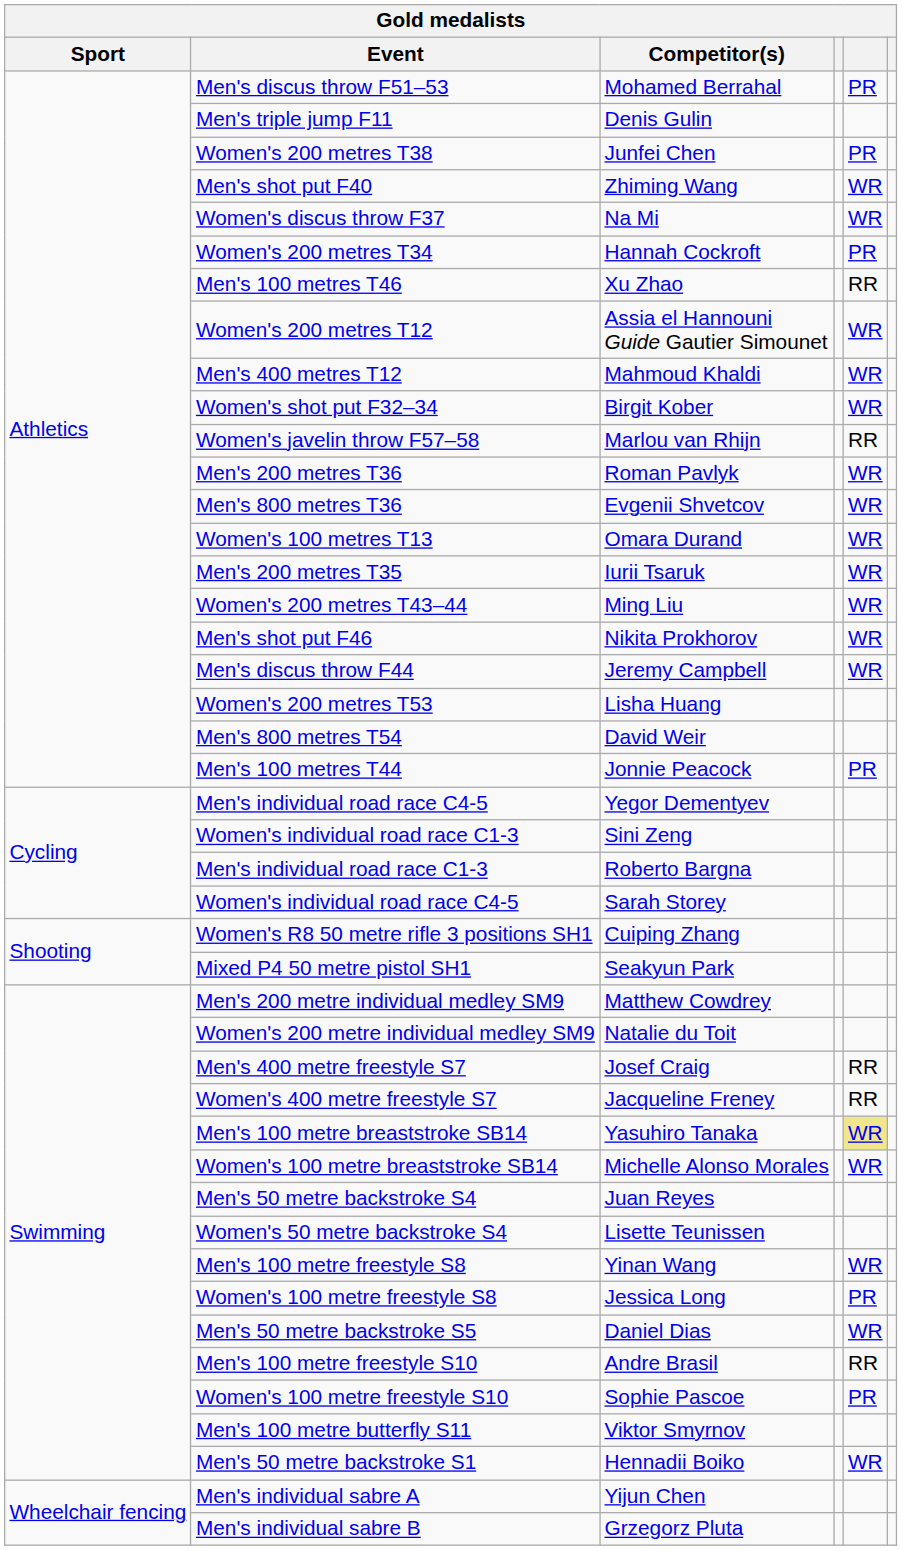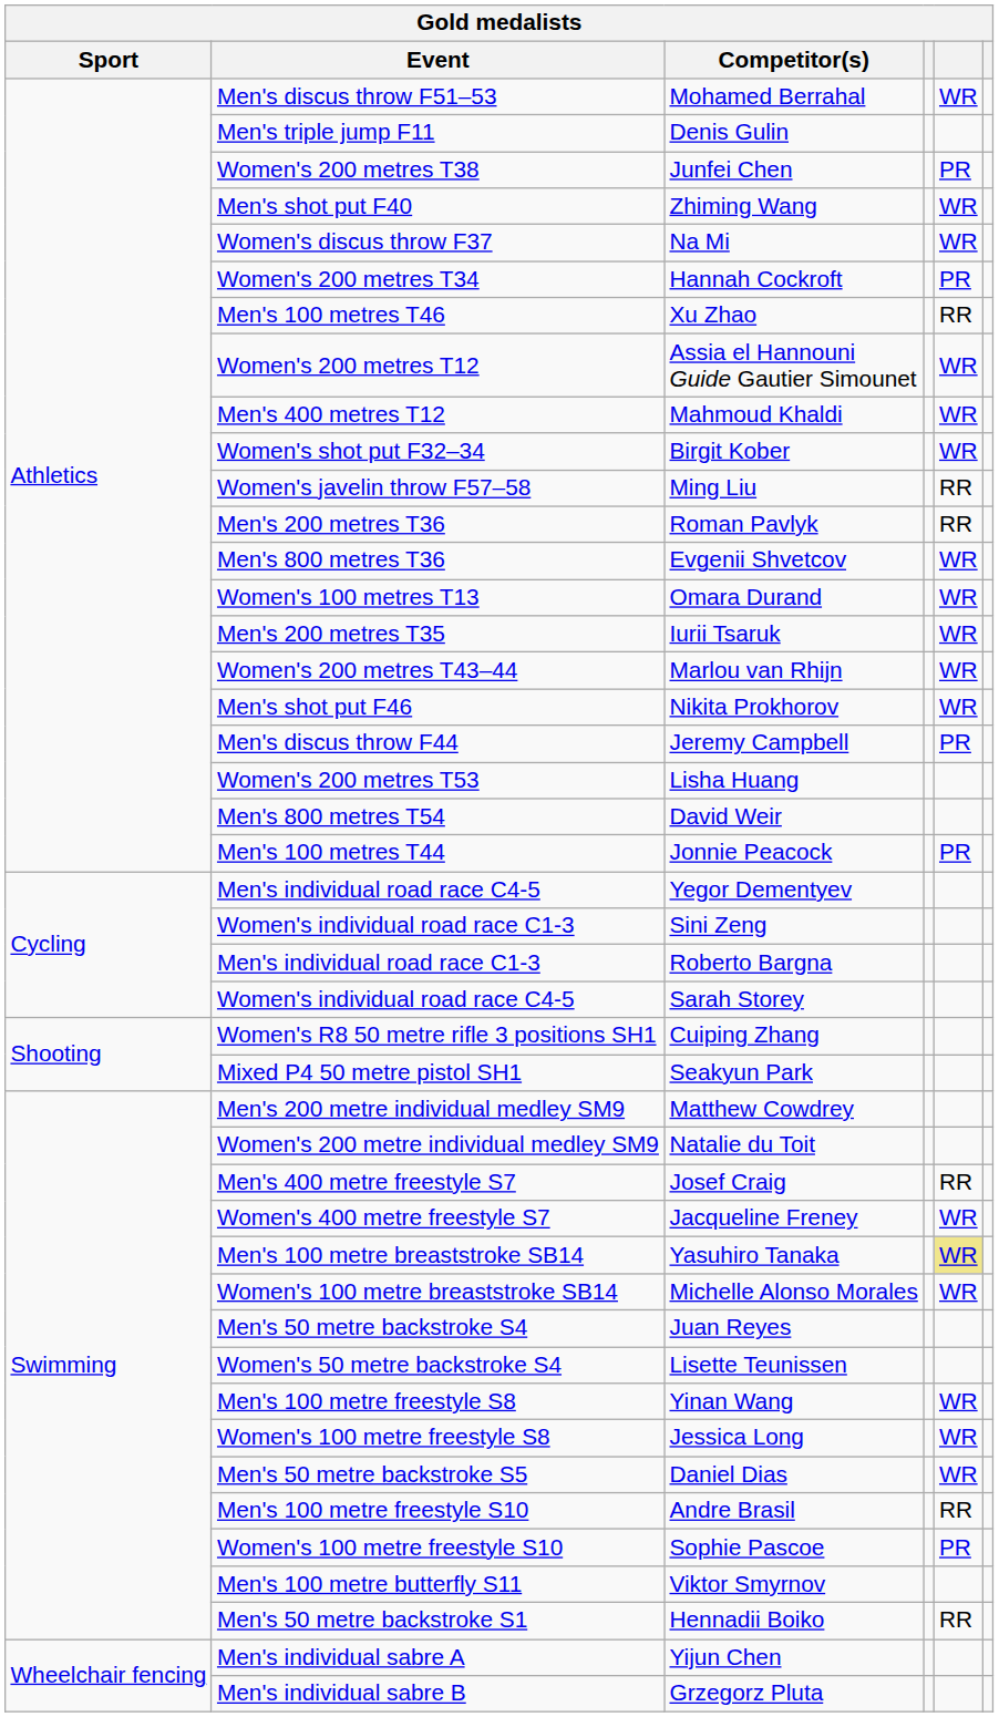 <table class="wikitable">
 <tr>
 <th colspan="6">Gold medalists</th>
 </tr>
 <tr>
 <th>Sport</th>
 <th>Event</th>
 <th>Competitor(s)</th>
 <th></th>
 <th></th>
 <th></th>
 </tr>
 <tr>
 <td rowspan=21><a href='#'>Athletics</a></td>
 <td><a href='#'>Men's discus throw F51–53</a></td>
 <td><a href='#'>Mohamed Berrahal</a></td>
 <td></td>
-<td><a href='#'>PR</a></td>
+<td><a href='#'>WR</a></td>
 <td></td>
 </tr>
 <tr>
 <td><a href='#'>Men's triple jump F11</a></td>
 <td><a href='#'>Denis Gulin</a></td>
 <td></td>
 <td></td>
 <td></td>
 </tr>
 <tr>
 <td><a href='#'>Women's 200 metres T38</a></td>
 <td><a href='#'>Junfei Chen</a></td>
 <td></td>
 <td><a href='#'>PR</a></td>
 <td></td>
 </tr>
 <tr>
 <td><a href='#'>Men's shot put F40</a></td>
 <td><a href='#'>Zhiming Wang</a></td>
 <td></td>
 <td><a href='#'>WR</a></td>
 <td></td>
 </tr>
 <tr>
 <td><a href='#'>Women's discus throw F37</a></td>
 <td><a href='#'>Na Mi</a></td>
 <td></td>
 <td><a href='#'>WR</a></td>
 <td></td>
 </tr>
 <tr>
 <td><a href='#'>Women's 200 metres T34</a></td>
 <td><a href='#'>Hannah Cockroft</a></td>
 <td></td>
 <td><a href='#'>PR</a></td>
 <td></td>
 </tr>
 <tr>
 <td><a href='#'>Men's 100 metres T46</a></td>
 <td><a href='#'>Xu Zhao</a></td>
 <td></td>
 <td>RR</td>
 <td></td>
 </tr>
 <tr>
 <td><a href='#'>Women's 200 metres T12</a></td>
 <td><a href='#'>Assia el Hannouni</a><br><em>Guide</em> Gautier Simounet</td>
 <td></td>
 <td><a href='#'>WR</a></td>
 <td></td>
 </tr>
 <tr>
 <td><a href='#'>Men's 400 metres T12</a></td>
 <td><a href='#'>Mahmoud Khaldi</a></td>
 <td></td>
 <td><a href='#'>WR</a></td>
 <td></td>
 </tr>
 <tr>
 <td><a href='#'>Women's shot put F32–34</a></td>
 <td><a href='#'>Birgit Kober</a></td>
 <td></td>
 <td><a href='#'>WR</a></td>
 <td></td>
 </tr>
 <tr>
 <td><a href='#'>Women's javelin throw F57–58</a></td>
-<td><a href='#'>Marlou van Rhijn</a></td>
+<td><a href='#'>Ming Liu</a></td>
 <td></td>
 <td>RR</td>
 <td></td>
 </tr>
 <tr>
 <td><a href='#'>Men's 200 metres T36</a></td>
 <td><a href='#'>Roman Pavlyk</a></td>
 <td></td>
-<td><a href='#'>WR</a></td>
+<td>RR</td>
 <td></td>
 </tr>
 <tr>
 <td><a href='#'>Men's 800 metres T36</a></td>
 <td><a href='#'>Evgenii Shvetcov</a></td>
 <td></td>
 <td><a href='#'>WR</a></td>
 <td></td>
 </tr>
 <tr>
 <td><a href='#'>Women's 100 metres T13</a></td>
 <td><a href='#'>Omara Durand</a></td>
 <td></td>
 <td><a href='#'>WR</a></td>
 <td></td>
 </tr>
 <tr>
 <td><a href='#'>Men's 200 metres T35</a></td>
 <td><a href='#'>Iurii Tsaruk</a></td>
 <td></td>
 <td><a href='#'>WR</a></td>
 <td></td>
 </tr>
 <tr>
 <td><a href='#'>Women's 200 metres T43–44</a></td>
-<td><a href='#'>Ming Liu</a></td>
+<td><a href='#'>Marlou van Rhijn</a></td>
 <td></td>
 <td><a href='#'>WR</a></td>
 <td></td>
 </tr>
 <tr>
 <td><a href='#'>Men's shot put F46</a></td>
 <td><a href='#'>Nikita Prokhorov</a></td>
 <td></td>
 <td><a href='#'>WR</a></td>
 <td></td>
 </tr>
 <tr>
 <td><a href='#'>Men's discus throw F44</a></td>
 <td><a href='#'>Jeremy Campbell</a></td>
 <td></td>
-<td><a href='#'>WR</a></td>
+<td><a href='#'>PR</a></td>
 <td></td>
 </tr>
 <tr>
 <td><a href='#'>Women's 200 metres T53</a></td>
 <td><a href='#'>Lisha Huang</a></td>
 <td></td>
 <td></td>
 <td></td>
 </tr>
 <tr>
 <td><a href='#'>Men's 800 metres T54</a></td>
 <td><a href='#'>David Weir</a></td>
 <td></td>
 <td></td>
 <td></td>
 </tr>
 <tr>
 <td><a href='#'>Men's 100 metres T44</a></td>
 <td><a href='#'>Jonnie Peacock</a></td>
 <td></td>
 <td><a href='#'>PR</a></td>
 <td></td>
 </tr>
 <tr>
 <td rowspan=4><a href='#'>Cycling</a></td>
 <td><a href='#'>Men's individual road race C4-5</a></td>
 <td><a href='#'>Yegor Dementyev</a></td>
 <td></td>
 <td></td>
 <td></td>
 </tr>
 <tr>
 <td><a href='#'>Women's individual road race C1-3</a></td>
 <td><a href='#'>Sini Zeng</a></td>
 <td></td>
 <td></td>
 <td></td>
 </tr>
 <tr>
 <td><a href='#'>Men's individual road race C1-3</a></td>
 <td><a href='#'>Roberto Bargna</a></td>
 <td></td>
 <td></td>
 <td></td>
 </tr>
 <tr>
 <td><a href='#'>Women's individual road race C4-5</a></td>
 <td><a href='#'>Sarah Storey</a></td>
 <td></td>
 <td></td>
 <td></td>
 </tr>
 <tr>
 <td rowspan=2><a href='#'>Shooting</a></td>
 <td><a href='#'>Women's R8 50 metre rifle 3 positions SH1</a></td>
 <td><a href='#'>Cuiping Zhang</a></td>
 <td></td>
 <td></td>
 <td></td>
 </tr>
 <tr>
 <td><a href='#'>Mixed P4 50 metre pistol SH1</a></td>
 <td><a href='#'>Seakyun Park</a></td>
 <td></td>
 <td></td>
 <td></td>
 </tr>
 <tr>
 <td rowspan=15><a href='#'>Swimming</a></td>
 <td><a href='#'>Men's 200 metre individual medley SM9</a></td>
 <td><a href='#'>Matthew Cowdrey</a></td>
 <td></td>
 <td></td>
 <td></td>
 </tr>
 <tr>
 <td><a href='#'>Women's 200 metre individual medley SM9</a></td>
 <td><a href='#'>Natalie du Toit</a></td>
 <td></td>
 <td></td>
 <td></td>
 </tr>
 <tr>
 <td><a href='#'>Men's 400 metre freestyle S7</a></td>
 <td><a href='#'>Josef Craig</a></td>
 <td></td>
 <td>RR</td>
 <td></td>
 </tr>
 <tr>
 <td><a href='#'>Women's 400 metre freestyle S7</a></td>
 <td><a href='#'>Jacqueline Freney</a></td>
 <td></td>
-<td>RR</td>
+<td><a href='#'>WR</a></td>
 <td></td>
 </tr>
 <tr>
 <td><a href='#'>Men's 100 metre breaststroke SB14</a></td>
 <td><a href='#'>Yasuhiro Tanaka</a></td>
 <td></td>
 <td style="background: khaki;"><a href='#'>WR</a></td>
 <td></td>
 </tr>
 <tr>
 <td><a href='#'>Women's 100 metre breaststroke SB14</a></td>
 <td><a href='#'>Michelle Alonso Morales</a></td>
 <td></td>
 <td><a href='#'>WR</a></td>
 <td></td>
 </tr>
 <tr>
 <td><a href='#'>Men's 50 metre backstroke S4</a></td>
 <td><a href='#'>Juan Reyes</a></td>
 <td></td>
 <td></td>
 <td></td>
 </tr>
 <tr>
 <td><a href='#'>Women's 50 metre backstroke S4</a></td>
 <td><a href='#'>Lisette Teunissen</a></td>
 <td></td>
 <td></td>
 <td></td>
 </tr>
 <tr>
 <td><a href='#'>Men's 100 metre freestyle S8</a></td>
 <td><a href='#'>Yinan Wang</a></td>
 <td></td>
 <td><a href='#'>WR</a></td>
 <td></td>
 </tr>
 <tr>
 <td><a href='#'>Women's 100 metre freestyle S8</a></td>
 <td><a href='#'>Jessica Long</a></td>
 <td></td>
-<td><a href='#'>PR</a></td>
+<td><a href='#'>WR</a></td>
 <td></td>
 </tr>
 <tr>
 <td><a href='#'>Men's 50 metre backstroke S5</a></td>
 <td><a href='#'>Daniel Dias</a></td>
 <td></td>
 <td><a href='#'>WR</a></td>
 <td></td>
 </tr>
 <tr>
 <td><a href='#'>Men's 100 metre freestyle S10</a></td>
 <td><a href='#'>Andre Brasil</a></td>
 <td></td>
 <td>RR</td>
 <td></td>
 </tr>
 <tr>
 <td><a href='#'>Women's 100 metre freestyle S10</a></td>
 <td><a href='#'>Sophie Pascoe</a></td>
 <td></td>
 <td><a href='#'>PR</a></td>
 <td></td>
 </tr>
 <tr>
 <td><a href='#'>Men's 100 metre butterfly S11</a></td>
 <td><a href='#'>Viktor Smyrnov</a></td>
 <td></td>
 <td></td>
 <td></td>
 </tr>
 <tr>
 <td><a href='#'>Men's 50 metre backstroke S1</a></td>
 <td><a href='#'>Hennadii Boiko</a></td>
 <td></td>
-<td><a href='#'>WR</a></td>
+<td>RR</td>
 <td></td>
 </tr>
 <tr>
 <td rowspan=2><a href='#'>Wheelchair fencing</a></td>
 <td><a href='#'>Men's individual sabre A</a></td>
 <td><a href='#'>Yijun Chen</a></td>
 <td></td>
 <td></td>
 <td></td>
 </tr>
 <tr>
 <td><a href='#'>Men's individual sabre B</a></td>
 <td><a href='#'>Grzegorz Pluta</a></td>
 <td></td>
 <td></td>
 <td></td>
 </tr>
 </table>
